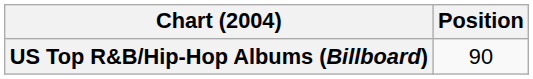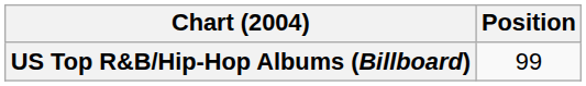 <table class="wikitable sortable plainrowheaders">
 <tr>
 <th scope="col">Chart (2004)</th>
 <th scope="col">Position</th>
 </tr>
 <tr>
 <th scope="row">US Top R&B/Hip-Hop Albums (<em>Billboard</em>)</th>
-<td style="text-align:center;">90</td>
+<td style="text-align:center;">99</td>
 </tr>
 </table>
